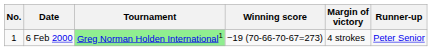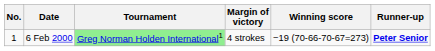 <table class="wikitable" style="font-size:95%;">
 <tr>
 <th>No.</th>
 <th>Date</th>
 <th>Tournament</th>
+<th>Margin of<br>victory</th>
 <th>Winning score</th>
-<th>Margin of<br>victory</th>
 <th>Runner-up</th>
 </tr>
 <tr>
 <td align=center>1</td>
 <td>6 Feb <a href='#'>2000</a></td>
 <td style="background: lightgreen;"><a href='#'>Greg Norman Holden International</a><sup>1</sup></td>
+<td>4 strokes</td>
 <td>−19 (70-66-70-67=273)</td>
-<td>4 strokes</td>
-<td> <a href='#'>Peter Senior</a></td>
+<td><strong> <a href='#'>Peter Senior</a></strong></td>
 </tr>
 </table>
